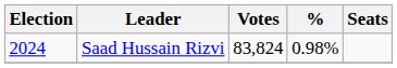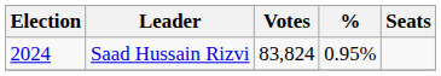 <table class="wikitable">
 <tr>
 <th><strong>Election</strong></th>
 <th>Leader</th>
 <th><strong>Votes</strong></th>
 <th><strong>%</strong></th>
 <th><strong>Seats</strong></th>
 </tr>
 <tr>
 <td><a href='#'>2024</a></td>
 <td><a href='#'>Saad Hussain Rizvi</a></td>
 <td>83,824</td>
-<td>0.98%</td>
+<td>0.95%</td>
 <td></td>
 </tr>
 <tr>
 </tr>
 </table>
